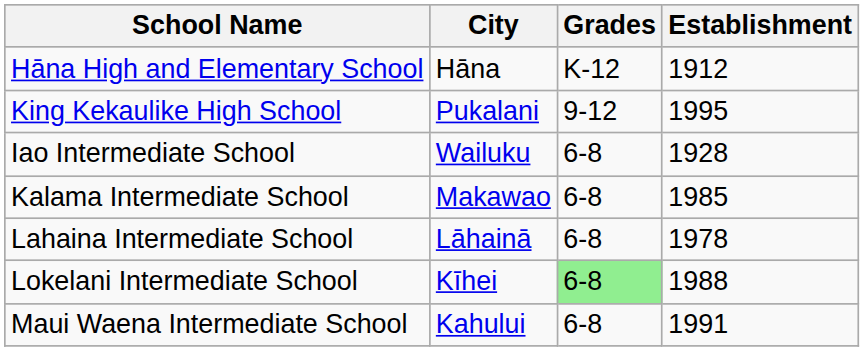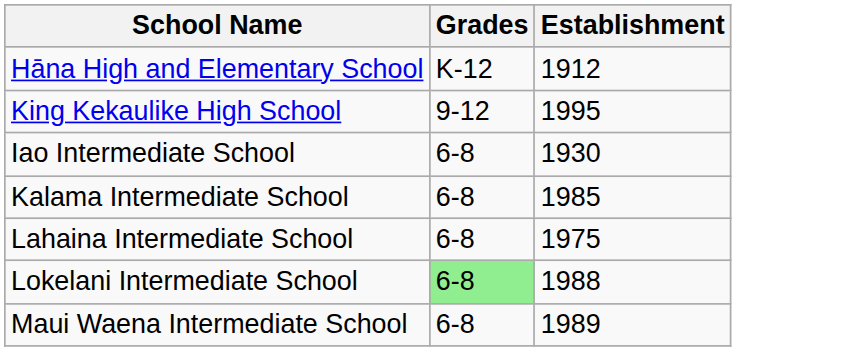 <table class="wikitable">
 <tr>
 <th>School Name</th>
-<th>City</th>
 <th>Grades</th>
 <th>Establishment</th>
 </tr>
 <tr>
 <td><a href='#'>Hāna High and Elementary School</a></td>
-<td>Hāna</td>
 <td>K-12</td>
 <td>1912</td>
 </tr>
 <tr>
 <td><a href='#'>King Kekaulike High School</a></td>
-<td><a href='#'>Pukalani</a></td>
 <td>9-12</td>
 <td>1995</td>
 </tr>
 <tr>
 <td>Iao Intermediate School</td>
-<td><a href='#'>Wailuku</a></td>
 <td>6-8</td>
-<td>1928</td>
+<td>1930</td>
 </tr>
 <tr>
 <td>Kalama Intermediate School</td>
-<td><a href='#'>Makawao</a></td>
 <td>6-8</td>
 <td>1985</td>
 </tr>
 <tr>
 <td>Lahaina Intermediate School</td>
-<td><a href='#'>Lāhainā</a></td>
 <td>6-8</td>
-<td>1978</td>
+<td>1975</td>
 </tr>
 <tr>
 <td>Lokelani Intermediate School</td>
-<td><a href='#'>Kīhei</a></td>
 <td style="background: lightgreen;">6-8</td>
 <td>1988</td>
 </tr>
 <tr>
 <td>Maui Waena Intermediate School</td>
-<td><a href='#'>Kahului</a></td>
 <td>6-8</td>
-<td>1991</td>
+<td>1989</td>
 </tr>
 </table>
